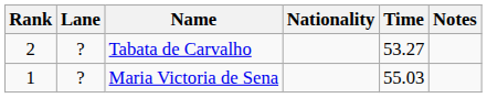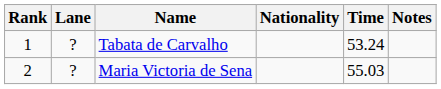 <table class="wikitable sortable" style="text-align:center">
 <tr>
 <th>Rank</th>
 <th>Lane</th>
 <th>Name</th>
 <th>Nationality</th>
 <th>Time</th>
 <th>Notes</th>
 </tr>
 <tr>
-<td>2</td>
+<td>1</td>
 <td>?</td>
 <td align=left><a href='#'>Tabata de Carvalho</a></td>
 <td align=left></td>
-<td>53.27</td>
+<td>53.24</td>
 <td></td>
 </tr>
 <tr>
-<td>1</td>
+<td>2</td>
 <td>?</td>
 <td align=left><a href='#'>Maria Victoria de Sena</a></td>
 <td align=left></td>
 <td>55.03</td>
 <td></td>
 </tr>
 </table>
